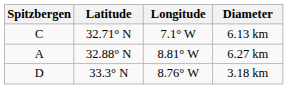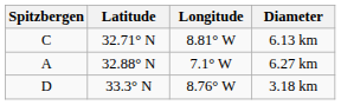 <table class="wikitable">
 <tr>
 <th width="25%">Spitzbergen</th>
 <th width="25%">Latitude</th>
 <th width="25%">Longitude</th>
 <th width="25%">Diameter</th>
 </tr>
 <tr>
 <td align="center">C</td>
 <td align="center">32.71° N</td>
-<td align="center">7.1° W</td>
+<td align="center">8.81° W</td>
 <td align="center">6.13 km</td>
 </tr>
 <tr>
 <td align="center">A</td>
 <td align="center">32.88° N</td>
-<td align="center">8.81° W</td>
+<td align="center">7.1° W</td>
 <td align="center">6.27 km</td>
 </tr>
 <tr>
 <td align="center">D</td>
 <td align="center">33.3° N</td>
 <td align="center">8.76° W</td>
 <td align="center">3.18 km</td>
 </tr>
 </table>
